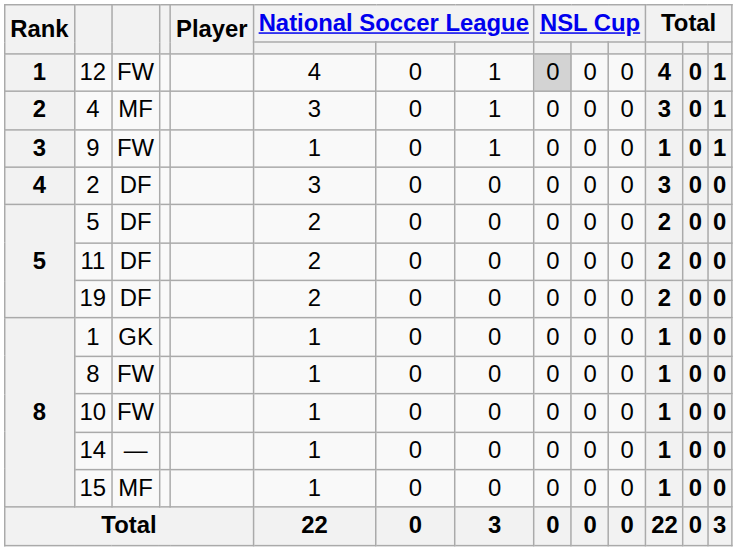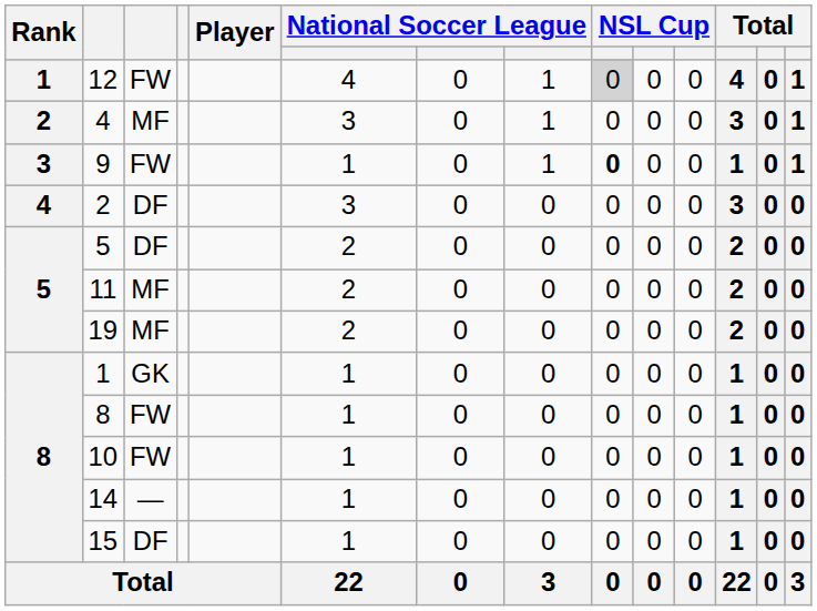 <table class="wikitable sortable" style="text-align:center">
 <tr>
 <th rowspan="2">Rank</th>
 <th rowspan="2"></th>
 <th rowspan="2"></th>
 <th rowspan="2"></th>
 <th rowspan="2">Player</th>
 <th colspan="3"><a href='#'>National Soccer League</a></th>
 <th colspan="3"><a href='#'>NSL Cup</a></th>
 <th colspan="3">Total</th>
 </tr>
 <tr>
 <th></th>
 <th></th>
 <th></th>
 <th></th>
 <th></th>
 <th></th>
 <th></th>
 <th></th>
 <th></th>
 </tr>
 <tr>
 <th>1</th>
 <td>12</td>
 <td>FW</td>
 <td></td>
 <td align="left"><br></td>
 <td>4</td>
 <td>0</td>
 <td>1<br></td>
 <td style="background: lightgrey;">0</td>
 <td>0</td>
 <td>0<br></td>
 <th>4</th>
 <th>0</th>
 <th>1</th>
 </tr>
 <tr>
 <th>2</th>
 <td>4</td>
 <td>MF</td>
 <td></td>
 <td align="left"><br></td>
 <td>3</td>
 <td>0</td>
 <td>1<br></td>
 <td>0</td>
 <td>0</td>
 <td>0<br></td>
 <th>3</th>
 <th>0</th>
 <th>1</th>
 </tr>
 <tr>
 <th>3</th>
 <td>9</td>
 <td>FW</td>
 <td></td>
 <td align="left"><br></td>
 <td>1</td>
 <td>0</td>
 <td>1<br></td>
-<td>0</td>
+<td><strong>0</strong></td>
 <td>0</td>
 <td>0<br></td>
 <th>1</th>
 <th>0</th>
 <th>1</th>
 </tr>
 <tr>
 <th>4</th>
 <td>2</td>
 <td>DF</td>
 <td></td>
 <td align="left"><br></td>
 <td>3</td>
 <td>0</td>
 <td>0<br></td>
 <td>0</td>
 <td>0</td>
 <td>0<br></td>
 <th>3</th>
 <th>0</th>
 <th>0</th>
 </tr>
 <tr>
 <th rowspan="3">5</th>
 <td>5</td>
 <td>DF</td>
 <td></td>
 <td align="left"><br></td>
 <td>2</td>
 <td>0</td>
 <td>0<br></td>
 <td>0</td>
 <td>0</td>
 <td>0<br></td>
 <th>2</th>
 <th>0</th>
 <th>0</th>
 </tr>
 <tr>
 <td>11</td>
-<td>DF</td>
+<td>MF</td>
 <td></td>
 <td align="left"><br></td>
 <td>2</td>
 <td>0</td>
 <td>0<br></td>
 <td>0</td>
 <td>0</td>
 <td>0<br></td>
 <th>2</th>
 <th>0</th>
 <th>0</th>
 </tr>
 <tr>
 <td>19</td>
-<td>DF</td>
+<td>MF</td>
 <td></td>
 <td align="left"><br></td>
 <td>2</td>
 <td>0</td>
 <td>0<br></td>
 <td>0</td>
 <td>0</td>
 <td>0<br></td>
 <th>2</th>
 <th>0</th>
 <th>0</th>
 </tr>
 <tr>
 <th rowspan="5">8</th>
 <td>1</td>
 <td>GK</td>
 <td></td>
 <td align="left"><br></td>
 <td>1</td>
 <td>0</td>
 <td>0<br></td>
 <td>0</td>
 <td>0</td>
 <td>0<br></td>
 <th>1</th>
 <th>0</th>
 <th>0</th>
 </tr>
 <tr>
 <td>8</td>
 <td>FW</td>
 <td></td>
 <td align="left"><br></td>
 <td>1</td>
 <td>0</td>
 <td>0<br></td>
 <td>0</td>
 <td>0</td>
 <td>0<br></td>
 <th>1</th>
 <th>0</th>
 <th>0</th>
 </tr>
 <tr>
 <td>10</td>
 <td>FW</td>
 <td></td>
 <td align="left"><br></td>
 <td>1</td>
 <td>0</td>
 <td>0<br></td>
 <td>0</td>
 <td>0</td>
 <td>0<br></td>
 <th>1</th>
 <th>0</th>
 <th>0</th>
 </tr>
 <tr>
 <td>14</td>
 <td>—</td>
 <td></td>
 <td align="left"><br></td>
 <td>1</td>
 <td>0</td>
 <td>0<br></td>
 <td>0</td>
 <td>0</td>
 <td>0<br></td>
 <th>1</th>
 <th>0</th>
 <th>0</th>
 </tr>
 <tr>
 <td>15</td>
-<td>MF</td>
+<td>DF</td>
 <td></td>
 <td align="left"><br></td>
 <td>1</td>
 <td>0</td>
 <td>0<br></td>
 <td>0</td>
 <td>0</td>
 <td>0<br></td>
 <th>1</th>
 <th>0</th>
 <th>0</th>
 </tr>
 <tr>
 <th colspan="5">Total<br></th>
 <th>22</th>
 <th>0</th>
 <th>3<br></th>
 <th>0</th>
 <th>0</th>
 <th>0<br></th>
 <th>22</th>
 <th>0</th>
 <th>3</th>
 </tr>
 </table>
